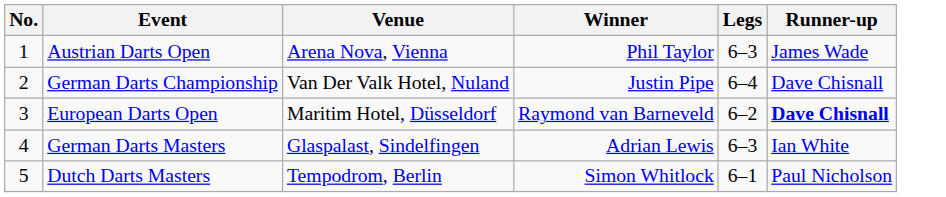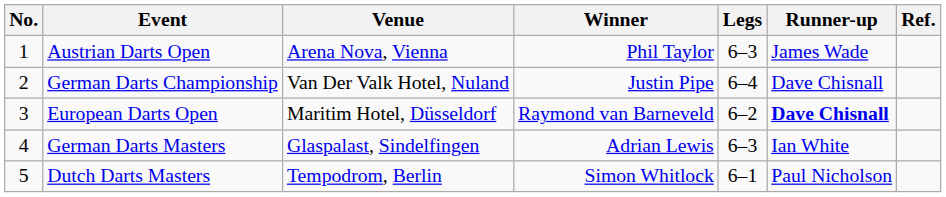 <table class="wikitable">
 <tr>
 <th>No.</th>
 <th>Event</th>
 <th>Venue</th>
 <th>Winner</th>
 <th>Legs</th>
 <th>Runner-up</th>
+<th>Ref.</th>
 </tr>
 <tr>
 <td align=center>1</td>
 <td><a href='#'>Austrian Darts Open</a></td>
 <td> <a href='#'>Arena Nova</a>, <a href='#'>Vienna</a></td>
 <td align=right><a href='#'>Phil Taylor</a> </td>
 <td align=center>6–3</td>
 <td> <a href='#'>James Wade</a></td>
+<td align="center"></td>
 </tr>
 <tr>
 <td align=center>2</td>
 <td><a href='#'>German Darts Championship</a></td>
 <td> Van Der Valk Hotel, <a href='#'>Nuland</a></td>
 <td align=right><a href='#'>Justin Pipe</a> </td>
 <td align=center>6–4</td>
 <td> <a href='#'>Dave Chisnall</a></td>
+<td align="center"></td>
 </tr>
 <tr>
 <td align=center>3</td>
 <td><a href='#'>European Darts Open</a></td>
 <td> Maritim Hotel, <a href='#'>Düsseldorf</a></td>
 <td><a href='#'>Raymond van Barneveld</a> </td>
 <td align=center>6–2</td>
 <td><strong> <a href='#'>Dave Chisnall</a></strong></td>
+<td align="center"></td>
 </tr>
 <tr>
 <td align=center>4</td>
 <td><a href='#'>German Darts Masters</a></td>
 <td> <a href='#'>Glaspalast</a>, <a href='#'>Sindelfingen</a></td>
 <td align=right><a href='#'>Adrian Lewis</a> </td>
 <td align=center>6–3</td>
 <td> <a href='#'>Ian White</a></td>
+<td align="center"></td>
 </tr>
 <tr>
 <td align=center>5</td>
 <td><a href='#'>Dutch Darts Masters</a></td>
 <td> <a href='#'>Tempodrom</a>, <a href='#'>Berlin</a></td>
 <td align=right><a href='#'>Simon Whitlock</a> </td>
 <td align=center>6–1</td>
 <td>  <a href='#'>Paul Nicholson</a></td>
+<td align="center"></td>
 </tr>
 </table>
